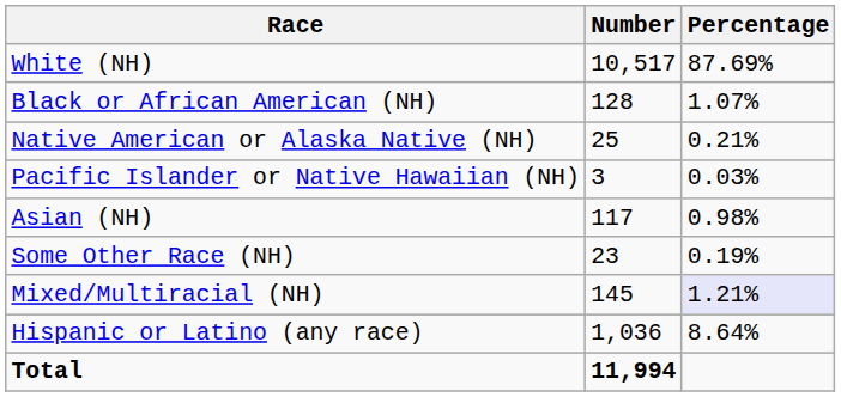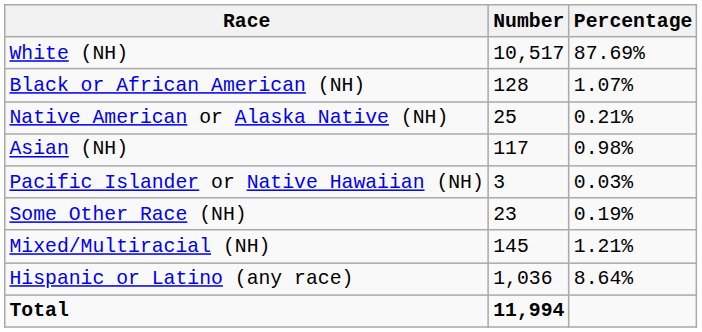 <table class="wikitable">
 <tr>
 <th>Race</th>
 <th>Number</th>
 <th>Percentage</th>
 </tr>
 <tr>
 <td><a href='#'>White</a> (NH)</td>
 <td>10,517</td>
 <td>87.69%</td>
 </tr>
 <tr>
 <td><a href='#'>Black or African American</a> (NH)</td>
 <td>128</td>
 <td>1.07%</td>
 </tr>
 <tr>
 <td><a href='#'>Native American</a> or <a href='#'>Alaska Native</a> (NH)</td>
 <td>25</td>
 <td>0.21%</td>
 </tr>
 <tr>
+<td><a href='#'>Asian</a> (NH)</td>
+<td>117</td>
+<td>0.98%</td>
+</tr>
+<tr>
 <td><a href='#'>Pacific Islander</a> or <a href='#'>Native Hawaiian</a> (NH)</td>
 <td>3</td>
 <td>0.03%</td>
-</tr>
-<tr>
-<td><a href='#'>Asian</a> (NH)</td>
-<td>117</td>
-<td>0.98%</td>
 </tr>
 <tr>
 <td><a href='#'>Some Other Race</a> (NH)</td>
 <td>23</td>
 <td>0.19%</td>
 </tr>
 <tr>
 <td><a href='#'>Mixed/Multiracial</a> (NH)</td>
 <td>145</td>
-<td style="background: lavender;">1.21%</td>
+<td>1.21%</td>
 </tr>
 <tr>
 <td><a href='#'>Hispanic or Latino</a> (any race)</td>
 <td>1,036</td>
 <td>8.64%</td>
 </tr>
 <tr>
 <td><strong>Total</strong></td>
 <td><strong>11,994</strong></td>
 </tr>
 </table>
